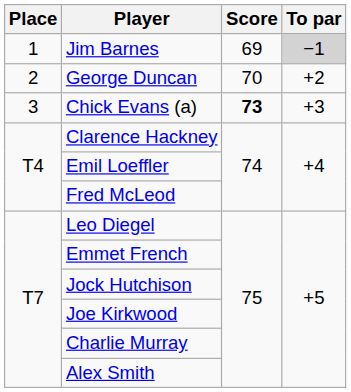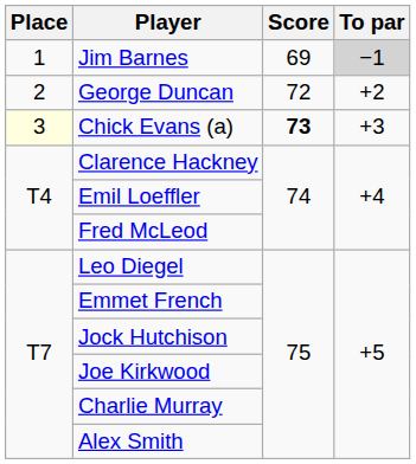 <table class=wikitable>
 <tr>
 <th>Place</th>
 <th>Player</th>
 <th>Score</th>
 <th>To par</th>
 </tr>
 <tr>
 <td align=center>1</td>
 <td> <a href='#'>Jim Barnes</a></td>
 <td align=center>69</td>
 <td align=center style="background: lightgrey;">−1</td>
 </tr>
 <tr>
 <td align=center>2</td>
 <td> <a href='#'>George Duncan</a></td>
-<td align=center>70</td>
+<td align=center>72</td>
 <td align=center>+2</td>
 </tr>
 <tr>
-<td align=center>3</td>
+<td align=center style="background: lightyellow;">3</td>
 <td> <a href='#'>Chick Evans</a> (a)</td>
 <td align=center><strong>73</strong></td>
 <td align=center>+3</td>
 </tr>
 <tr>
 <td rowspan=3 align=center>T4</td>
 <td> <a href='#'>Clarence Hackney</a></td>
 <td rowspan=3 align=center>74</td>
 <td rowspan=3 align=center>+4</td>
 </tr>
 <tr>
 <td> <a href='#'>Emil Loeffler</a></td>
 </tr>
 <tr>
 <td> <a href='#'>Fred McLeod</a></td>
 </tr>
 <tr>
 <td rowspan=6 align=center>T7</td>
 <td> <a href='#'>Leo Diegel</a></td>
 <td rowspan=6 align=center>75</td>
 <td rowspan=6 align=center>+5</td>
 </tr>
 <tr>
 <td> <a href='#'>Emmet French</a></td>
 </tr>
 <tr>
 <td> <a href='#'>Jock Hutchison</a></td>
 </tr>
 <tr>
 <td> <a href='#'>Joe Kirkwood</a></td>
 </tr>
 <tr>
 <td> <a href='#'>Charlie Murray</a></td>
 </tr>
 <tr>
 <td> <a href='#'>Alex Smith</a></td>
 </tr>
 </table>
